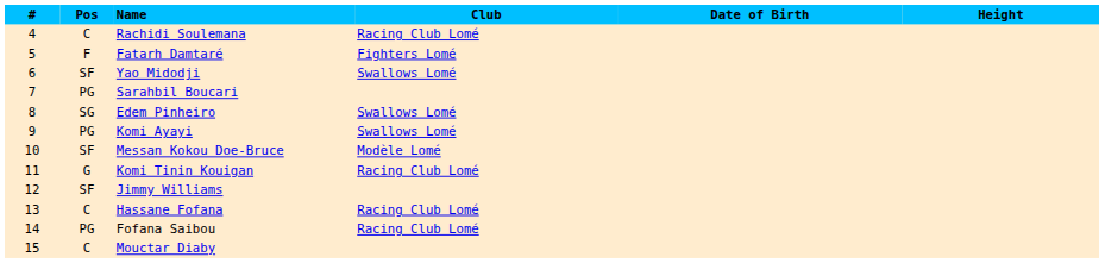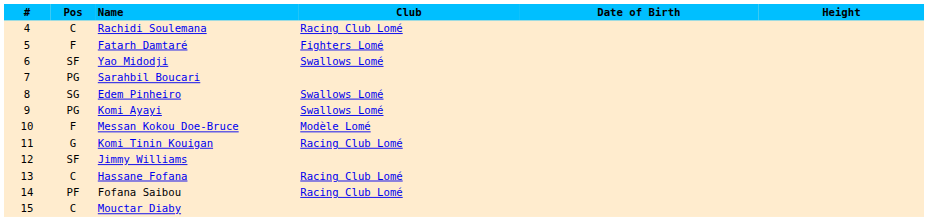 <table border=0 cellpadding=2 cellspacing=0  |- bgcolor=#FFECCE style="text-align:center; font-size:90%;" width=80%>
 <tr bgcolor=#00BFFF>
 <th width=5%>#</th>
 <th width=5%>Pos</th>
 <th width=22% align=left>Name</th>
 <th width=24%>Club</th>
 <th width=26%>Date of Birth</th>
 <th width=18%>Height</th>
 </tr>
 <tr>
 <td>4</td>
 <td>C</td>
 <td align=left><a href='#'>Rachidi Soulemana</a></td>
 <td align=left> <a href='#'>Racing Club Lomé</a></td>
 <td align=left></td>
 <td></td>
 </tr>
 <tr>
 <td>5</td>
 <td>F</td>
 <td align=left><a href='#'>Fatarh Damtaré</a></td>
 <td align=left> <a href='#'>Fighters Lomé</a></td>
 <td align=left></td>
 <td></td>
 </tr>
 <tr>
 <td>6</td>
 <td>SF</td>
 <td align=left><a href='#'>Yao Midodji</a></td>
 <td align=left> <a href='#'>Swallows Lomé</a></td>
 <td align=left></td>
 <td></td>
 </tr>
 <tr>
 <td>7</td>
 <td>PG</td>
 <td align=left><a href='#'>Sarahbil Boucari</a></td>
 <td align=left></td>
 <td align=left></td>
 <td></td>
 </tr>
 <tr>
 <td>8</td>
 <td>SG</td>
 <td align=left><a href='#'>Edem Pinheiro</a></td>
 <td align=left> <a href='#'>Swallows Lomé</a></td>
 <td align=left></td>
 <td></td>
 </tr>
 <tr>
 <td>9</td>
 <td>PG</td>
 <td align=left><a href='#'>Komi Ayayi</a></td>
 <td align=left> <a href='#'>Swallows Lomé</a></td>
 <td align=left></td>
 <td></td>
 </tr>
 <tr>
 <td>10</td>
-<td>SF</td>
+<td>F</td>
 <td align=left><a href='#'>Messan Kokou Doe-Bruce</a></td>
 <td align=left> <a href='#'>Modèle Lomé</a></td>
 <td align=left></td>
 <td></td>
 </tr>
 <tr>
 <td>11</td>
 <td>G</td>
 <td align=left><a href='#'>Komi Tinin Kouigan</a></td>
 <td align=left> <a href='#'>Racing Club Lomé</a></td>
 <td align=left></td>
 <td></td>
 </tr>
 <tr>
 <td>12</td>
 <td>SF</td>
 <td align=left><a href='#'>Jimmy Williams</a></td>
 <td align=left></td>
 <td align=left></td>
 <td></td>
 </tr>
 <tr>
 <td>13</td>
 <td>C</td>
 <td align=left><a href='#'>Hassane Fofana</a></td>
 <td align=left> <a href='#'>Racing Club Lomé</a></td>
 <td align=left></td>
 <td></td>
 </tr>
 <tr>
 <td>14</td>
-<td>PG</td>
+<td>PF</td>
 <td align=left>Fofana Saibou</td>
 <td align=left> <a href='#'>Racing Club Lomé</a></td>
 <td align=left></td>
 <td></td>
 </tr>
 <tr>
 <td>15</td>
 <td>C</td>
 <td align=left><a href='#'>Mouctar Diaby</a></td>
 <td align=left></td>
 <td align=left></td>
 <td></td>
 </tr>
 </table>
